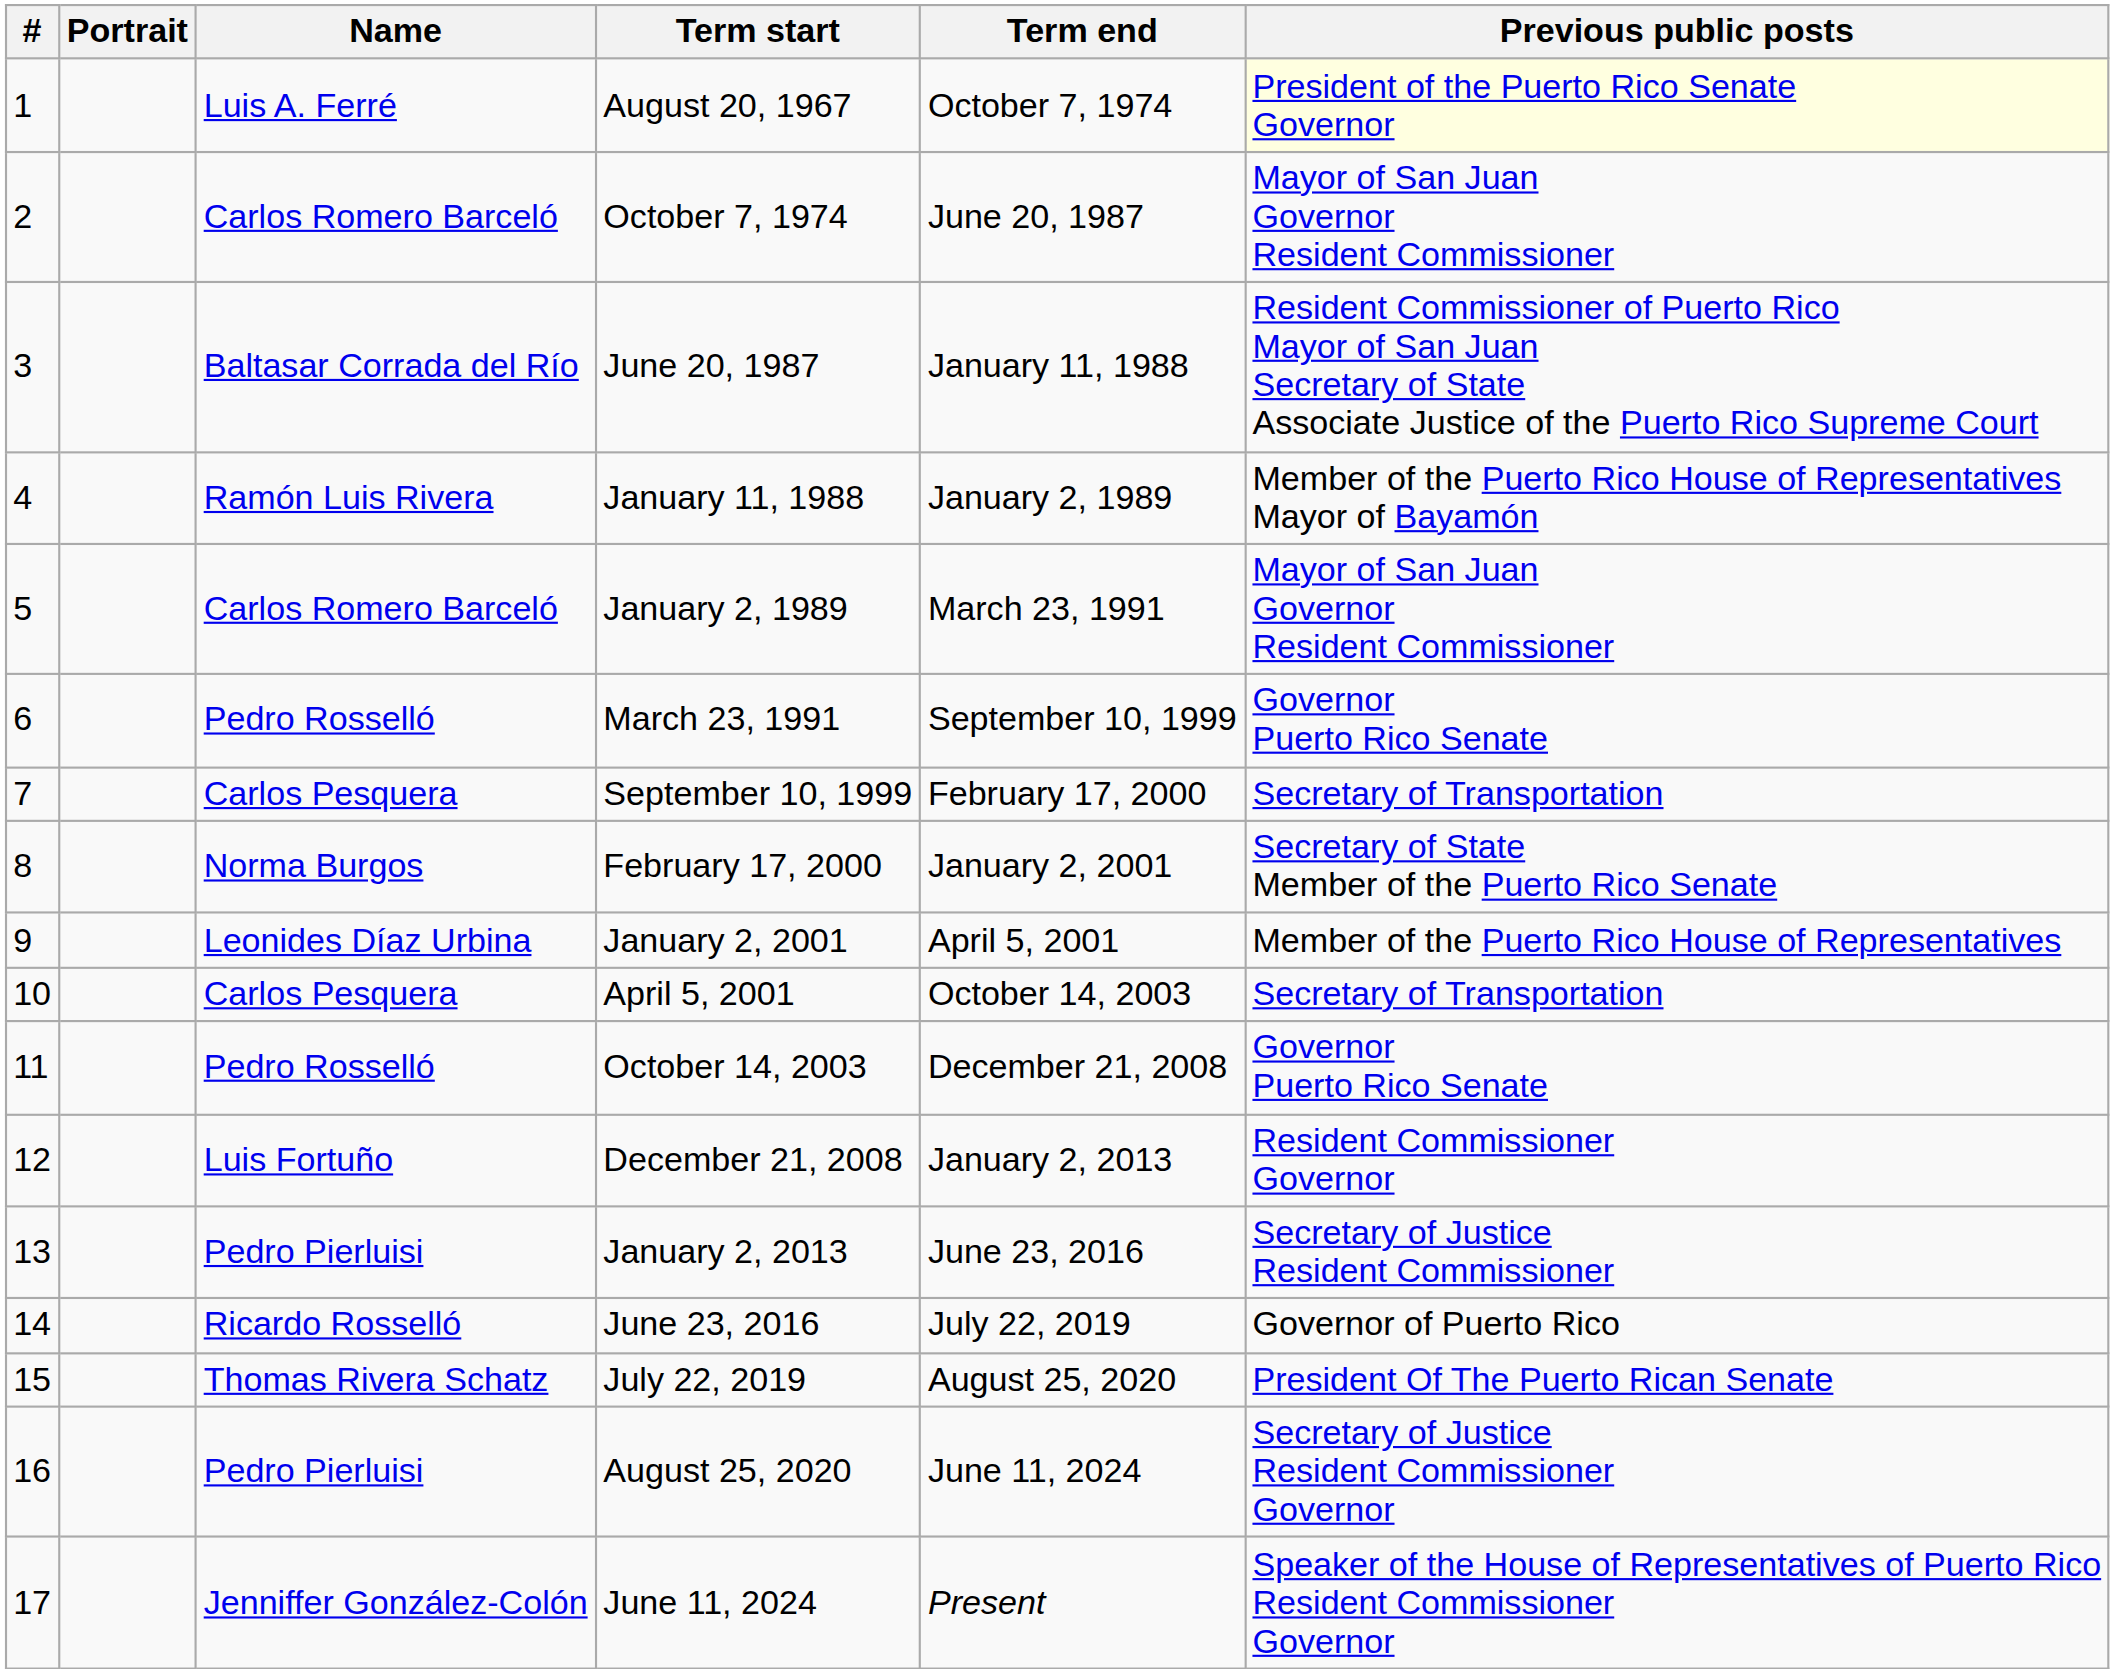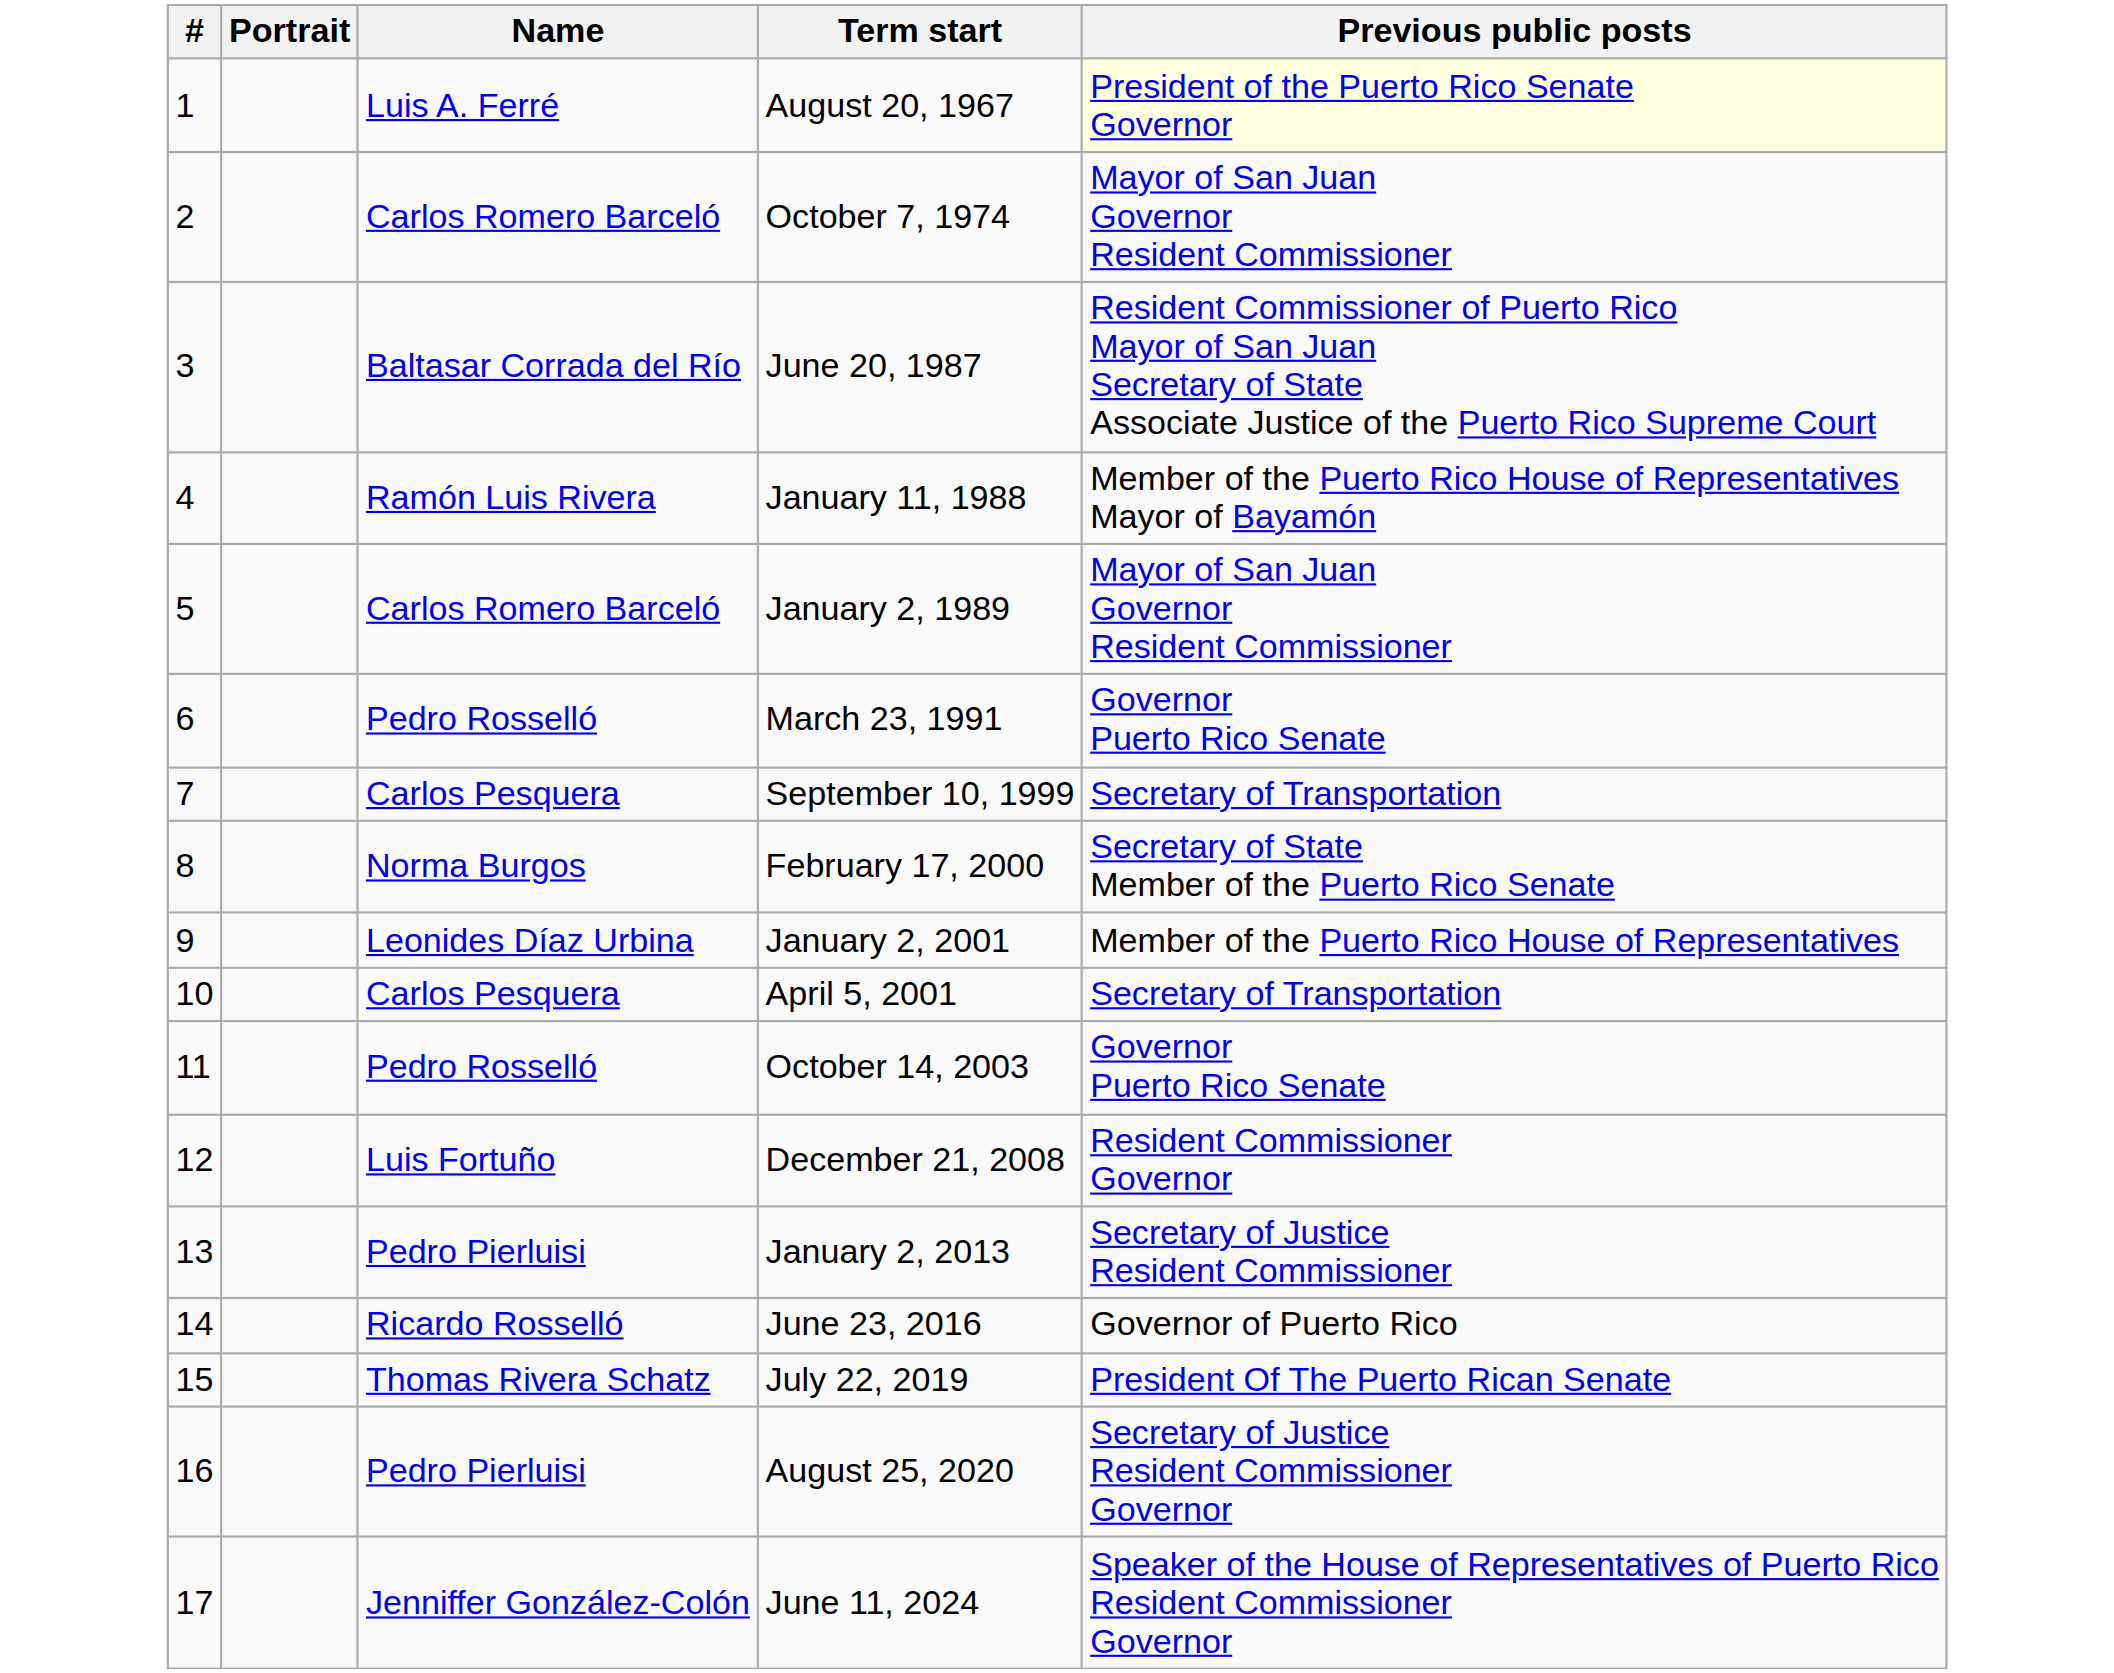 <table class="wikitable sortable" style="margin: 0 auto">
 <tr>
 <th>#</th>
 <th>Portrait</th>
 <th>Name</th>
 <th>Term start</th>
-<th>Term end</th>
 <th>Previous public posts</th>
 </tr>
 <tr>
 <td>1</td>
 <td></td>
 <td><a href='#'>Luis A. Ferré</a></td>
 <td>August 20, 1967</td>
-<td>October 7, 1974</td>
 <td style="background: lightyellow;"><a href='#'>President of the Puerto Rico Senate</a><br><a href='#'>Governor</a></td>
 </tr>
 <tr>
 <td>2</td>
 <td></td>
 <td><a href='#'>Carlos Romero Barceló</a></td>
 <td>October 7, 1974</td>
-<td>June 20, 1987</td>
 <td><a href='#'>Mayor of San Juan</a><br><a href='#'>Governor</a><br><a href='#'>Resident Commissioner</a></td>
 </tr>
 <tr>
 <td>3</td>
 <td></td>
 <td><a href='#'>Baltasar Corrada del Río</a></td>
 <td>June 20, 1987</td>
-<td>January 11, 1988</td>
 <td><a href='#'>Resident Commissioner of Puerto Rico</a><br><a href='#'>Mayor of San Juan</a><br><a href='#'>Secretary of State</a><br>Associate Justice of the <a href='#'>Puerto Rico Supreme Court</a></td>
 </tr>
 <tr>
 <td>4</td>
 <td></td>
 <td><a href='#'>Ramón Luis Rivera</a></td>
 <td>January 11, 1988</td>
-<td>January 2, 1989</td>
 <td>Member of the <a href='#'>Puerto Rico House of Representatives</a><br>Mayor of <a href='#'>Bayamón</a></td>
 </tr>
 <tr>
 <td>5</td>
 <td></td>
 <td><a href='#'>Carlos Romero Barceló</a></td>
 <td>January 2, 1989</td>
-<td>March 23, 1991</td>
 <td><a href='#'>Mayor of San Juan</a><br><a href='#'>Governor</a><br><a href='#'>Resident Commissioner</a></td>
 </tr>
 <tr>
 <td>6</td>
 <td></td>
 <td><a href='#'>Pedro Rosselló</a></td>
 <td>March 23, 1991</td>
-<td>September 10, 1999</td>
 <td><a href='#'>Governor</a><br><a href='#'>Puerto Rico Senate</a></td>
 </tr>
 <tr>
 <td>7</td>
 <td></td>
 <td><a href='#'>Carlos Pesquera</a></td>
 <td>September 10, 1999</td>
-<td>February 17, 2000</td>
 <td><a href='#'>Secretary of Transportation</a></td>
 </tr>
 <tr>
 <td>8</td>
 <td></td>
 <td><a href='#'>Norma Burgos</a></td>
 <td>February 17, 2000</td>
-<td>January 2, 2001</td>
 <td><a href='#'>Secretary of State</a><br>Member of the <a href='#'>Puerto Rico Senate</a></td>
 </tr>
 <tr>
 <td>9</td>
 <td></td>
 <td><a href='#'>Leonides Díaz Urbina</a></td>
 <td>January 2, 2001</td>
-<td>April 5, 2001</td>
 <td>Member of the <a href='#'>Puerto Rico House of Representatives</a></td>
 </tr>
 <tr>
 <td>10</td>
 <td></td>
 <td><a href='#'>Carlos Pesquera</a></td>
 <td>April 5, 2001</td>
-<td>October 14, 2003</td>
 <td><a href='#'>Secretary of Transportation</a></td>
 </tr>
 <tr>
 <td>11</td>
 <td></td>
 <td><a href='#'>Pedro Rosselló</a></td>
 <td>October 14, 2003</td>
-<td>December 21, 2008</td>
 <td><a href='#'>Governor</a><br><a href='#'>Puerto Rico Senate</a></td>
 </tr>
 <tr>
 <td>12</td>
 <td></td>
 <td><a href='#'>Luis Fortuño</a></td>
 <td>December 21, 2008</td>
-<td>January 2, 2013</td>
 <td><a href='#'>Resident Commissioner</a><br><a href='#'>Governor</a></td>
 </tr>
 <tr>
 <td>13</td>
 <td></td>
 <td><a href='#'>Pedro Pierluisi</a></td>
 <td>January 2, 2013</td>
-<td>June 23, 2016</td>
 <td><a href='#'>Secretary of Justice</a><br><a href='#'>Resident Commissioner</a></td>
 </tr>
 <tr>
 <td>14</td>
 <td></td>
 <td><a href='#'>Ricardo Rosselló</a></td>
 <td>June 23, 2016</td>
-<td>July 22, 2019</td>
 <td>Governor of Puerto Rico</td>
 </tr>
 <tr>
 <td>15</td>
 <td></td>
 <td><a href='#'>Thomas Rivera Schatz</a></td>
 <td>July 22, 2019</td>
-<td>August 25, 2020</td>
 <td><a href='#'>President Of The Puerto Rican Senate</a></td>
 </tr>
 <tr>
 <td>16</td>
 <td></td>
 <td><a href='#'>Pedro Pierluisi</a></td>
 <td>August 25, 2020</td>
-<td>June 11, 2024</td>
 <td><a href='#'>Secretary of Justice</a><br><a href='#'>Resident Commissioner</a><br><a href='#'>Governor</a></td>
 </tr>
 <tr>
 <td>17</td>
 <td></td>
 <td><a href='#'>Jenniffer González-Colón</a></td>
 <td>June 11, 2024</td>
-<td><em>Present</em></td>
 <td><a href='#'>Speaker of the House of Representatives of Puerto Rico</a><br><a href='#'>Resident Commissioner</a><br><a href='#'>Governor</a></td>
 </tr>
 </table>
